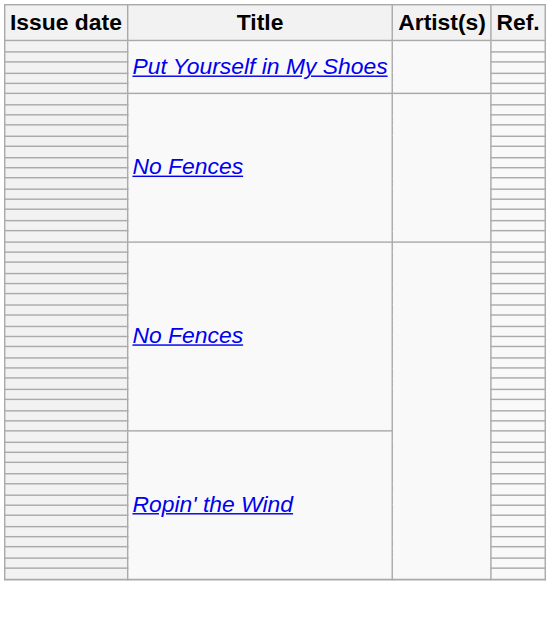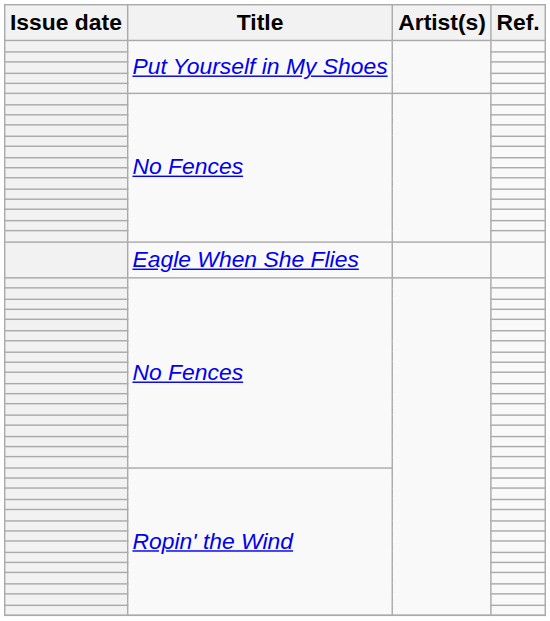 <table class="wikitable sortable plainrowheaders">
 <tr>
 <th scope=col>Issue date</th>
 <th scope=col>Title</th>
 <th scope=col>Artist(s)</th>
 <th scope=col class=unsortable>Ref.</th>
 </tr>
 <tr>
 <th scope=row></th>
 <td rowspan="5"><em><a href='#'>Put Yourself in My Shoes</a></em></td>
 <td rowspan="5"></td>
 <td align=center></td>
 </tr>
 <tr>
 <th scope=row></th>
 <td align=center></td>
 </tr>
 <tr>
 <th scope=row></th>
 <td align=center></td>
 </tr>
 <tr>
 <th scope=row></th>
 <td align=center></td>
 </tr>
 <tr>
 <th scope=row></th>
 <td align=center></td>
 </tr>
 <tr>
 <th scope=row></th>
 <td rowspan="14"><em><a href='#'>No Fences</a></em></td>
 <td rowspan="14"></td>
 <td align=center></td>
 </tr>
 <tr>
 <th scope=row></th>
 <td align=center></td>
 </tr>
 <tr>
 <th scope=row></th>
 <td align=center></td>
 </tr>
 <tr>
 <th scope=row></th>
 <td align=center></td>
 </tr>
 <tr>
 <th scope=row></th>
 <td align=center></td>
 </tr>
 <tr>
 <th scope=row></th>
 <td align=center></td>
 </tr>
 <tr>
 <th scope=row></th>
 <td align=center></td>
 </tr>
 <tr>
 <th scope=row></th>
 <td align=center></td>
 </tr>
 <tr>
 <th scope=row></th>
 <td align=center></td>
 </tr>
 <tr>
 <th scope=row></th>
 <td align=center></td>
 </tr>
 <tr>
 <th scope=row></th>
 <td align=center></td>
 </tr>
 <tr>
 <th scope=row></th>
 <td align=center></td>
 </tr>
 <tr>
 <th scope=row></th>
 <td align=center></td>
 </tr>
 <tr>
 <th scope=row></th>
+<td align=center></td>
+</tr>
+<tr>
+<th scope=row></th>
+<td><em><a href='#'>Eagle When She Flies</a></em></td>
+<td></td>
 <td align=center></td>
 </tr>
 <tr>
 <th scope=row></th>
 <td rowspan="18"><em><a href='#'>No Fences</a></em></td>
 <td rowspan="32"></td>
 <td align=center></td>
 </tr>
 <tr>
 <th scope=row></th>
 <td align=center></td>
 </tr>
 <tr>
 <th scope=row></th>
 <td align=center></td>
 </tr>
 <tr>
 <th scope=row></th>
 <td align=center></td>
 </tr>
 <tr>
 <th scope=row></th>
 <td align=center></td>
 </tr>
 <tr>
 <th scope=row></th>
 <td align=center></td>
 </tr>
 <tr>
 <th scope=row></th>
 <td align=center></td>
 </tr>
 <tr>
 <th scope=row></th>
 <td align=center></td>
 </tr>
 <tr>
 <th scope=row></th>
 <td align=center></td>
 </tr>
 <tr>
 <th scope=row></th>
 <td align=center></td>
 </tr>
 <tr>
 <th scope=row></th>
 <td align=center></td>
 </tr>
 <tr>
 <th scope=row></th>
 <td align=center></td>
 </tr>
 <tr>
 <th scope=row></th>
 <td align=center></td>
 </tr>
 <tr>
 <th scope=row></th>
 <td align=center></td>
 </tr>
 <tr>
 <th scope=row></th>
 <td align=center></td>
 </tr>
 <tr>
 <th scope=row></th>
 <td align=center></td>
 </tr>
 <tr>
 <th scope=row></th>
 <td align=center></td>
 </tr>
 <tr>
 <th scope=row></th>
 <td align=center></td>
 </tr>
 <tr>
 <th scope=row></th>
 <td rowspan="14"><em><a href='#'>Ropin' the Wind</a></em></td>
 <td align=center></td>
 </tr>
 <tr>
 <th scope=row></th>
 <td align=center></td>
 </tr>
 <tr>
 <th scope=row></th>
 <td align=center></td>
 </tr>
 <tr>
 <th scope=row></th>
 <td align=center></td>
 </tr>
 <tr>
 <th scope=row></th>
 <td align=center></td>
 </tr>
 <tr>
 <th scope=row></th>
 <td align=center></td>
 </tr>
 <tr>
 <th scope=row></th>
 <td align=center></td>
 </tr>
 <tr>
 <th scope=row></th>
 <td align=center></td>
 </tr>
 <tr>
 <th scope=row></th>
 <td align=center></td>
 </tr>
 <tr>
 <th scope=row></th>
 <td align=center></td>
 </tr>
 <tr>
 <th scope=row></th>
 <td align=center></td>
 </tr>
 <tr>
 <th scope=row></th>
 <td align=center></td>
 </tr>
 <tr>
 <th scope=row></th>
 <td align=center></td>
 </tr>
 <tr>
 <th scope=row></th>
 <td align=center></td>
 </tr>
 <tr>
 </tr>
 </table>
